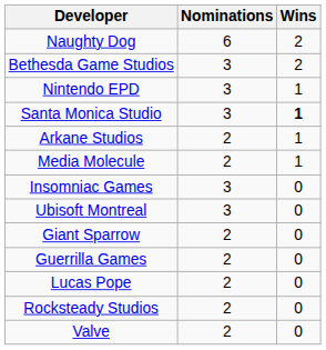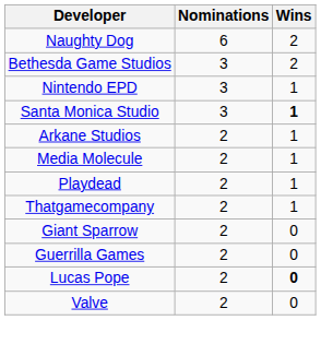 <table class="wikitable sortable plainrowheaders" rowspan="2" style="text-align:center;" background: #f6e39c;>
 <tr>
 <th scope="col">Developer</th>
 <th scope="col">Nominations</th>
 <th scope="col">Wins</th>
 </tr>
 <tr>
 <td><a href='#'>Naughty Dog</a></td>
 <td>6</td>
 <td>2</td>
 </tr>
 <tr>
 <td><a href='#'>Bethesda Game Studios</a></td>
 <td>3</td>
 <td>2</td>
 </tr>
 <tr>
 <td><a href='#'>Nintendo EPD</a></td>
 <td>3</td>
 <td>1</td>
 </tr>
 <tr>
 <td><a href='#'>Santa Monica Studio</a></td>
 <td>3</td>
 <td><strong>1</strong></td>
 </tr>
 <tr>
 <td><a href='#'>Arkane Studios</a></td>
 <td>2</td>
 <td>1</td>
 </tr>
 <tr>
 <td><a href='#'>Media Molecule</a></td>
 <td>2</td>
 <td>1</td>
 </tr>
 <tr>
-<td><a href='#'>Insomniac Games</a></td>
-<td>3</td>
-<td>0</td>
+<td><a href='#'>Playdead</a></td>
+<td>2</td>
+<td>1</td>
 </tr>
 <tr>
-<td><a href='#'>Ubisoft Montreal</a></td>
-<td>3</td>
-<td>0</td>
+<td><a href='#'>Thatgamecompany</a></td>
+<td>2</td>
+<td>1</td>
 </tr>
 <tr>
 <td><a href='#'>Giant Sparrow</a></td>
 <td>2</td>
 <td>0</td>
 </tr>
 <tr>
 <td><a href='#'>Guerrilla Games</a></td>
 <td>2</td>
 <td>0</td>
 </tr>
 <tr>
 <td><a href='#'>Lucas Pope</a></td>
 <td>2</td>
-<td>0</td>
-</tr>
-<tr>
-<td><a href='#'>Rocksteady Studios</a></td>
-<td>2</td>
-<td>0</td>
+<td><strong>0</strong></td>
 </tr>
 <tr>
 <td><a href='#'>Valve</a></td>
 <td>2</td>
 <td>0</td>
 </tr>
 </table>
